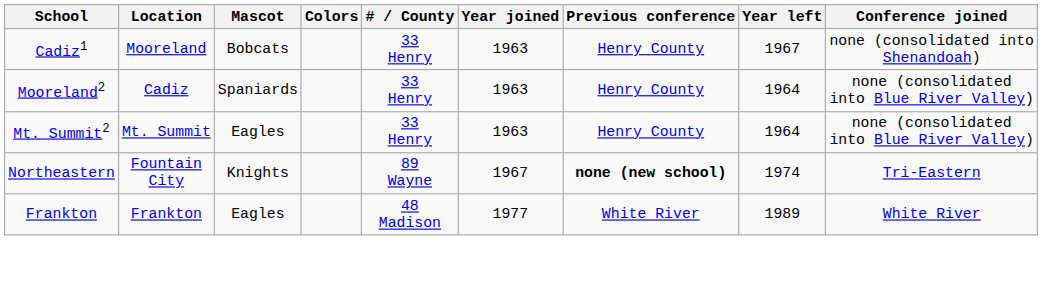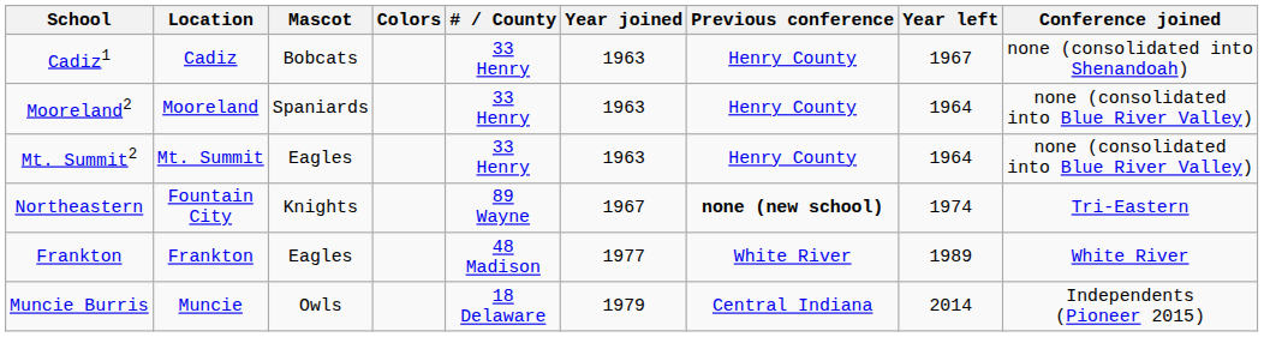 <table class="wikitable" style="text-align:center">
 <tr>
 <th>School</th>
 <th>Location</th>
 <th>Mascot</th>
 <th>Colors</th>
 <th># / County</th>
 <th>Year joined</th>
 <th>Previous conference</th>
 <th>Year left</th>
 <th>Conference joined</th>
 </tr>
 <tr>
 <td><a href='#'>Cadiz</a><sup>1</sup></td>
-<td><a href='#'>Mooreland</a></td>
+<td><a href='#'>Cadiz</a></td>
 <td>Bobcats</td>
 <td> </td>
 <td><a href='#'>33<br>Henry</a></td>
 <td>1963</td>
 <td><a href='#'>Henry County</a></td>
 <td>1967</td>
 <td>none (consolidated into<br><a href='#'>Shenandoah</a>)</td>
 </tr>
 <tr>
 <td><a href='#'>Mooreland</a><sup>2</sup></td>
-<td><a href='#'>Cadiz</a></td>
+<td><a href='#'>Mooreland</a></td>
 <td>Spaniards</td>
 <td> </td>
 <td><a href='#'>33<br>Henry</a></td>
 <td>1963</td>
 <td><a href='#'>Henry County</a></td>
 <td>1964</td>
 <td>none (consolidated<br>into <a href='#'>Blue River Valley</a>)</td>
 </tr>
 <tr>
 <td><a href='#'>Mt. Summit</a><sup>2</sup></td>
 <td><a href='#'>Mt. Summit</a></td>
 <td>Eagles</td>
 <td> </td>
 <td><a href='#'>33<br>Henry</a></td>
 <td>1963</td>
 <td><a href='#'>Henry County</a></td>
 <td>1964</td>
 <td>none (consolidated<br>into <a href='#'>Blue River Valley</a>)</td>
 </tr>
 <tr>
 <td><a href='#'>Northeastern</a></td>
 <td><a href='#'>Fountain <br> City</a></td>
 <td>Knights</td>
 <td>  </td>
 <td><a href='#'>89 <br> Wayne</a></td>
 <td>1967</td>
 <td><strong>none (new school)</strong></td>
 <td>1974</td>
 <td><a href='#'>Tri-Eastern</a></td>
 </tr>
 <tr>
 <td><a href='#'>Frankton</a></td>
 <td><a href='#'>Frankton</a></td>
 <td>Eagles</td>
 <td> </td>
 <td><a href='#'>48 <br> Madison</a></td>
 <td>1977</td>
 <td><a href='#'>White River</a></td>
 <td>1989</td>
 <td><a href='#'>White River</a></td>
 </tr>
+<tr>
+<td><a href='#'>Muncie Burris</a></td>
+<td><a href='#'>Muncie</a></td>
+<td>Owls</td>
+<td>  </td>
+<td><a href='#'>18 <br> Delaware</a></td>
+<td>1979</td>
+<td><a href='#'>Central Indiana</a></td>
+<td>2014</td>
+<td>Independents<br>(<a href='#'>Pioneer</a> 2015)</td>
+</tr>
 </table>
